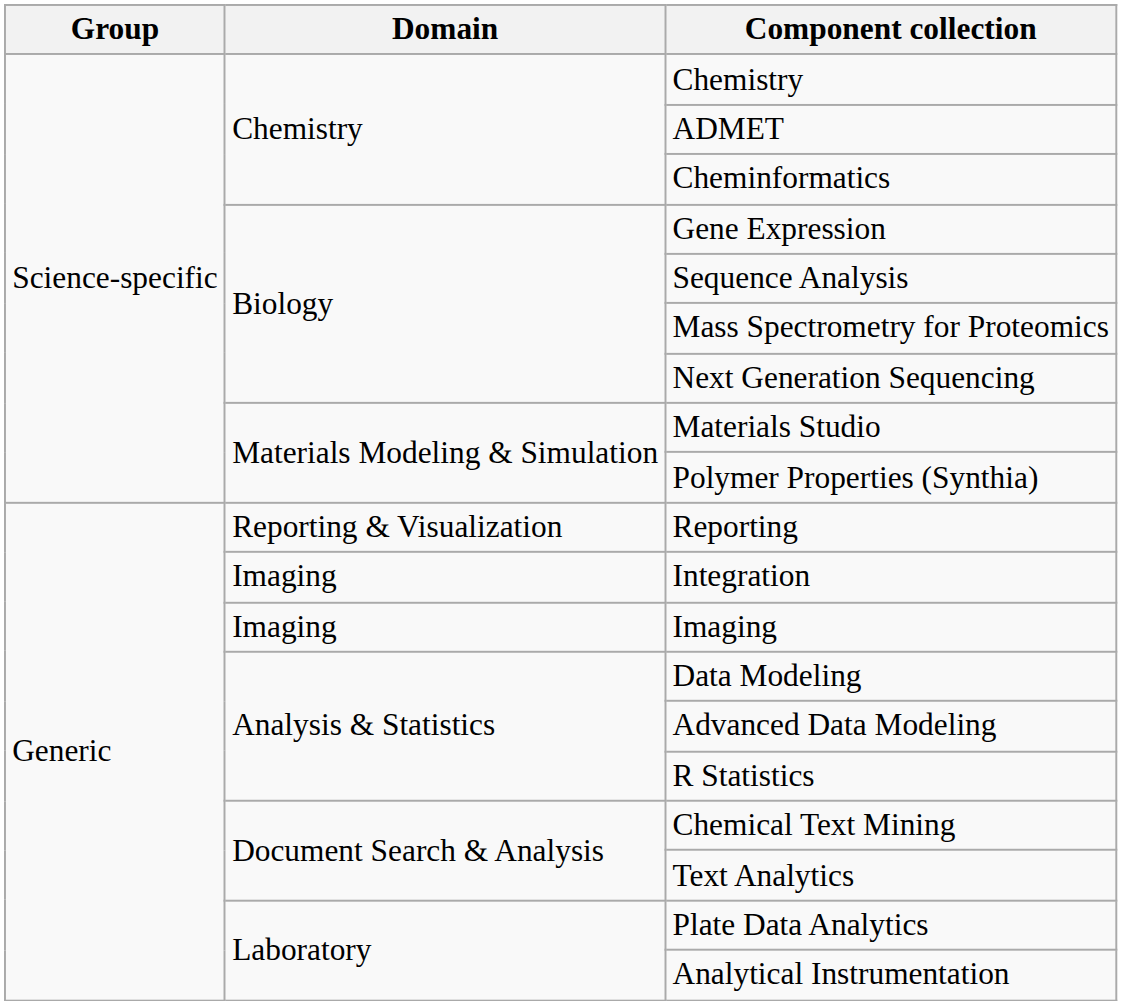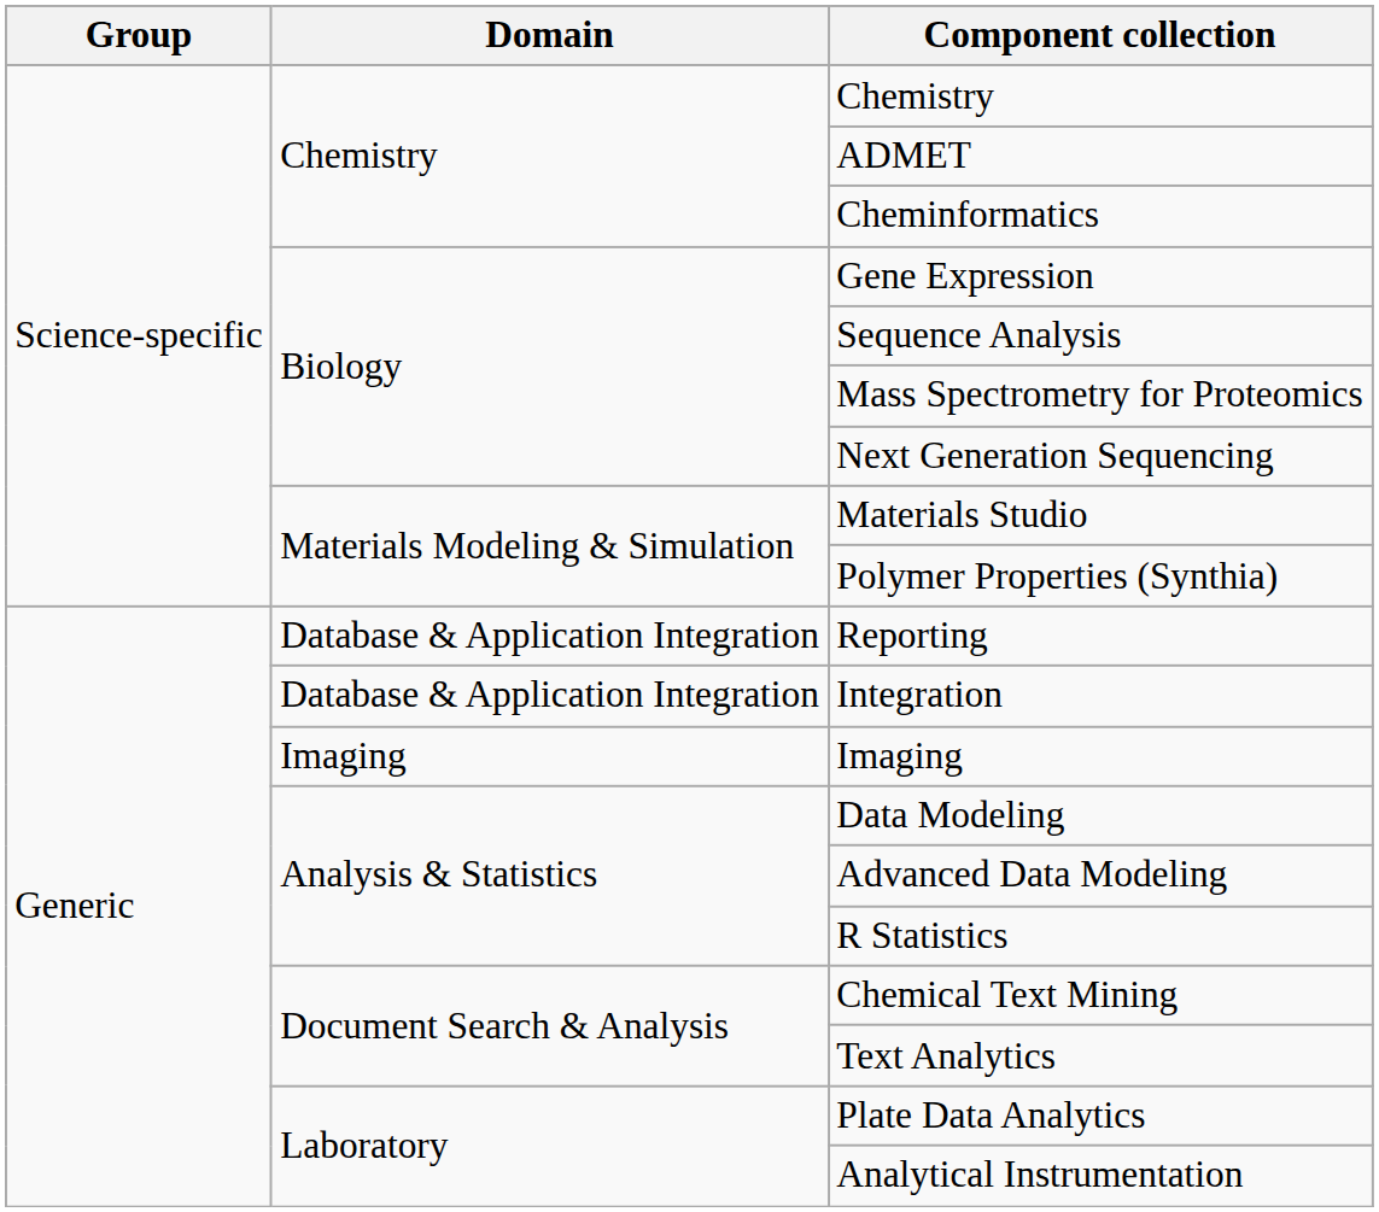 <table class="wikitable">
 <tr>
 <th>Group</th>
 <th>Domain</th>
 <th>Component collection</th>
 </tr>
 <tr>
 <td rowspan="9">Science-specific</td>
 <td rowspan="3">Chemistry</td>
 <td>Chemistry</td>
 </tr>
 <tr>
 <td>ADMET</td>
 </tr>
 <tr>
 <td>Cheminformatics</td>
 </tr>
 <tr>
 <td rowspan="4">Biology</td>
 <td>Gene Expression</td>
 </tr>
 <tr>
 <td>Sequence Analysis</td>
 </tr>
 <tr>
 <td>Mass Spectrometry for Proteomics</td>
 </tr>
 <tr>
 <td>Next Generation Sequencing</td>
 </tr>
 <tr>
 <td rowspan="2">Materials Modeling & Simulation</td>
 <td>Materials Studio</td>
 </tr>
 <tr>
 <td>Polymer Properties (Synthia)</td>
 </tr>
 <tr>
 <td rowspan="10">Generic</td>
-<td>Reporting & Visualization</td>
+<td>Database & Application Integration</td>
 <td>Reporting</td>
 </tr>
 <tr>
-<td>Imaging</td>
+<td>Database & Application Integration</td>
 <td>Integration</td>
 </tr>
 <tr>
 <td>Imaging</td>
 <td>Imaging</td>
 </tr>
 <tr>
 <td rowspan="3">Analysis & Statistics</td>
 <td>Data Modeling</td>
 </tr>
 <tr>
 <td>Advanced Data Modeling</td>
 </tr>
 <tr>
 <td>R Statistics</td>
 </tr>
 <tr>
 <td rowspan="2">Document Search & Analysis</td>
 <td>Chemical Text Mining</td>
 </tr>
 <tr>
 <td>Text Analytics</td>
 </tr>
 <tr>
 <td rowspan="2">Laboratory</td>
 <td>Plate Data Analytics</td>
 </tr>
 <tr>
 <td>Analytical Instrumentation</td>
 </tr>
 </table>
